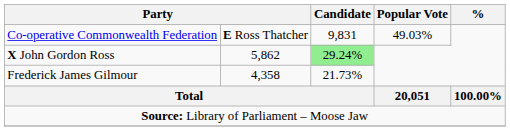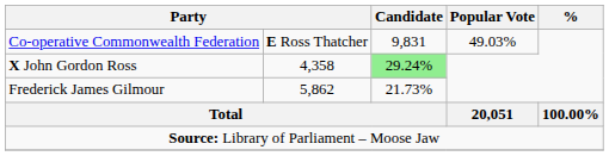 <table class="wikitable">
 <tr>
 <th colspan="2">Party</th>
 <th>Candidate</th>
 <th>Popular Vote</th>
 <th>%</th>
 </tr>
 <tr>
 <td><a href='#'>Co-operative Commonwealth Federation</a></td>
 <td><strong>E</strong> Ross Thatcher</td>
 <td align=center>9,831</td>
 <td align=center>49.03%</td>
 </tr>
 <tr>
 <td><strong>X</strong> John Gordon Ross</td>
-<td align=center>5,862</td>
+<td align=center>4,358</td>
 <td align=center style="background: lightgreen;">29.24%</td>
 </tr>
 <tr>
 <td>Frederick James Gilmour</td>
-<td align=center>4,358</td>
+<td align=center>5,862</td>
 <td align=center>21.73%</td>
 </tr>
 <tr>
 <th colspan=3>Total</th>
 <th>20,051</th>
 <th>100.00%</th>
 </tr>
 <tr>
 <td align="center" colspan=5><strong>Source:</strong>  Library of Parliament – Moose Jaw</td>
 </tr>
 <tr>
 </tr>
 </table>
